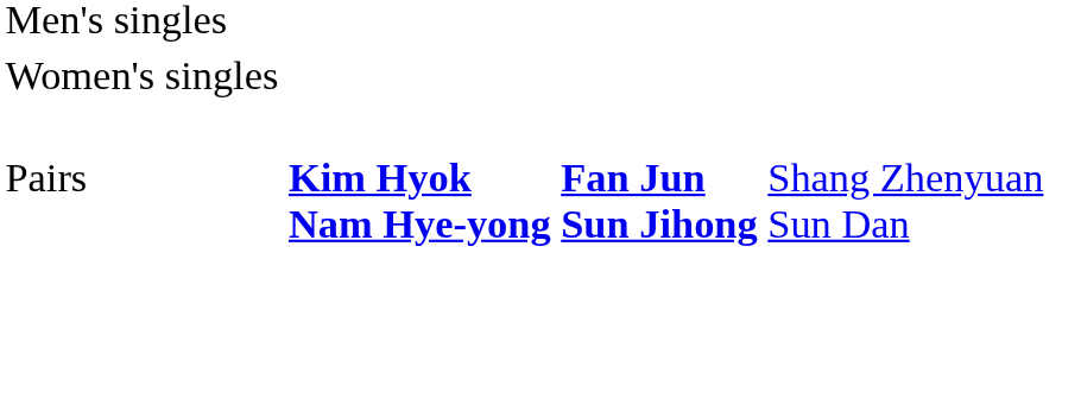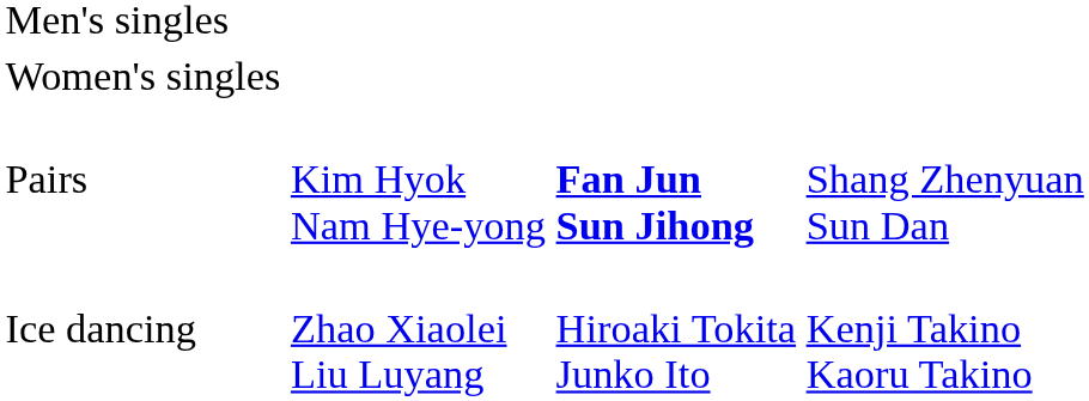 <table>
 <tr>
 <td>Men's singles</td>
 <td></td>
 <td></td>
 <td></td>
 </tr>
 <tr>
 <td>Women's singles</td>
 <td></td>
 <td></td>
 <td></td>
 </tr>
 <tr>
 <td>Pairs</td>
-<td><strong><br><a href='#'>Kim Hyok</a><br><a href='#'>Nam Hye-yong</a></strong></td>
+<td><br><a href='#'>Kim Hyok</a><br><a href='#'>Nam Hye-yong</a></td>
 <td><strong><br><a href='#'>Fan Jun</a><br><a href='#'>Sun Jihong</a></strong></td>
 <td><br><a href='#'>Shang Zhenyuan</a><br><a href='#'>Sun Dan</a></td>
 </tr>
+<tr>
+<td>Ice dancing</td>
+<td><br><a href='#'>Zhao Xiaolei</a><br><a href='#'>Liu Luyang</a></td>
+<td><br><a href='#'>Hiroaki Tokita</a><br><a href='#'>Junko Ito</a></td>
+<td><br><a href='#'>Kenji Takino</a><br><a href='#'>Kaoru Takino</a></td>
+</tr>
 </table>
